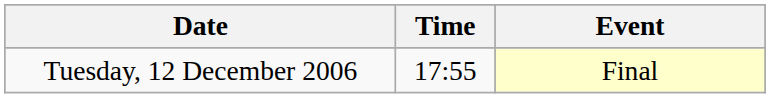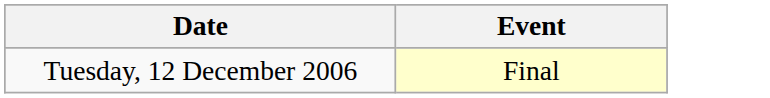 <table class = "wikitable" style="text-align:center;">
 <tr>
 <th width=220>Date</th>
-<th width=50>Time</th>
 <th width=150>Event</th>
 </tr>
 <tr>
 <td>Tuesday, 12 December 2006</td>
-<td>17:55</td>
 <td bgcolor=ffffcc>Final</td>
 </tr>
 </table>
